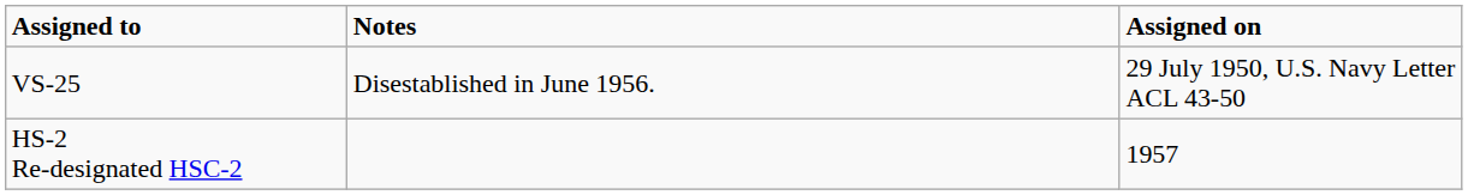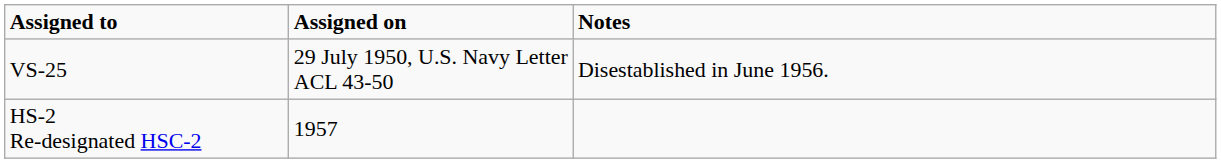 <table class="wikitable" style="width: 70%;">
 <tr>
 <td style="width: 200px;"><strong>Assigned to</strong></td>
+<td style="width: 200px;"><strong>Assigned on</strong></td>
 <td><strong>Notes</strong></td>
-<td style="width: 200px;"><strong>Assigned on</strong></td>
 </tr>
 <tr>
 <td>VS-25</td>
+<td>29 July 1950, U.S. Navy Letter ACL 43-50</td>
 <td>Disestablished in June 1956.</td>
-<td>29 July 1950, U.S. Navy Letter ACL 43-50</td>
 </tr>
 <tr>
 <td>HS-2<br>Re-designated <a href='#'>HSC-2</a></td>
+<td>1957</td>
 <td></td>
-<td>1957</td>
 </tr>
 </table>
